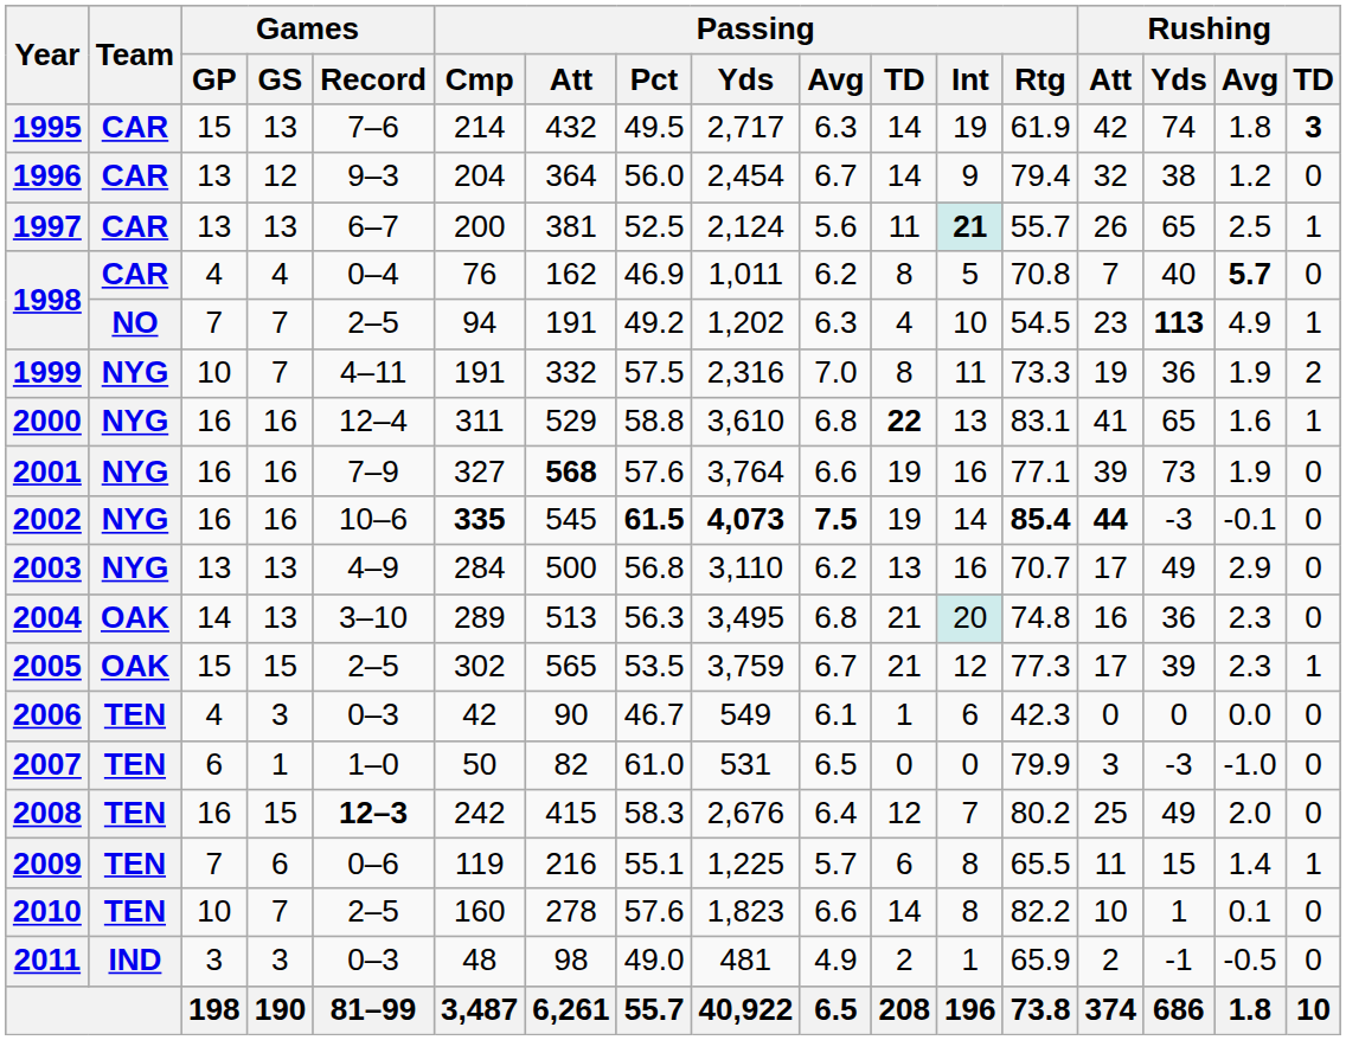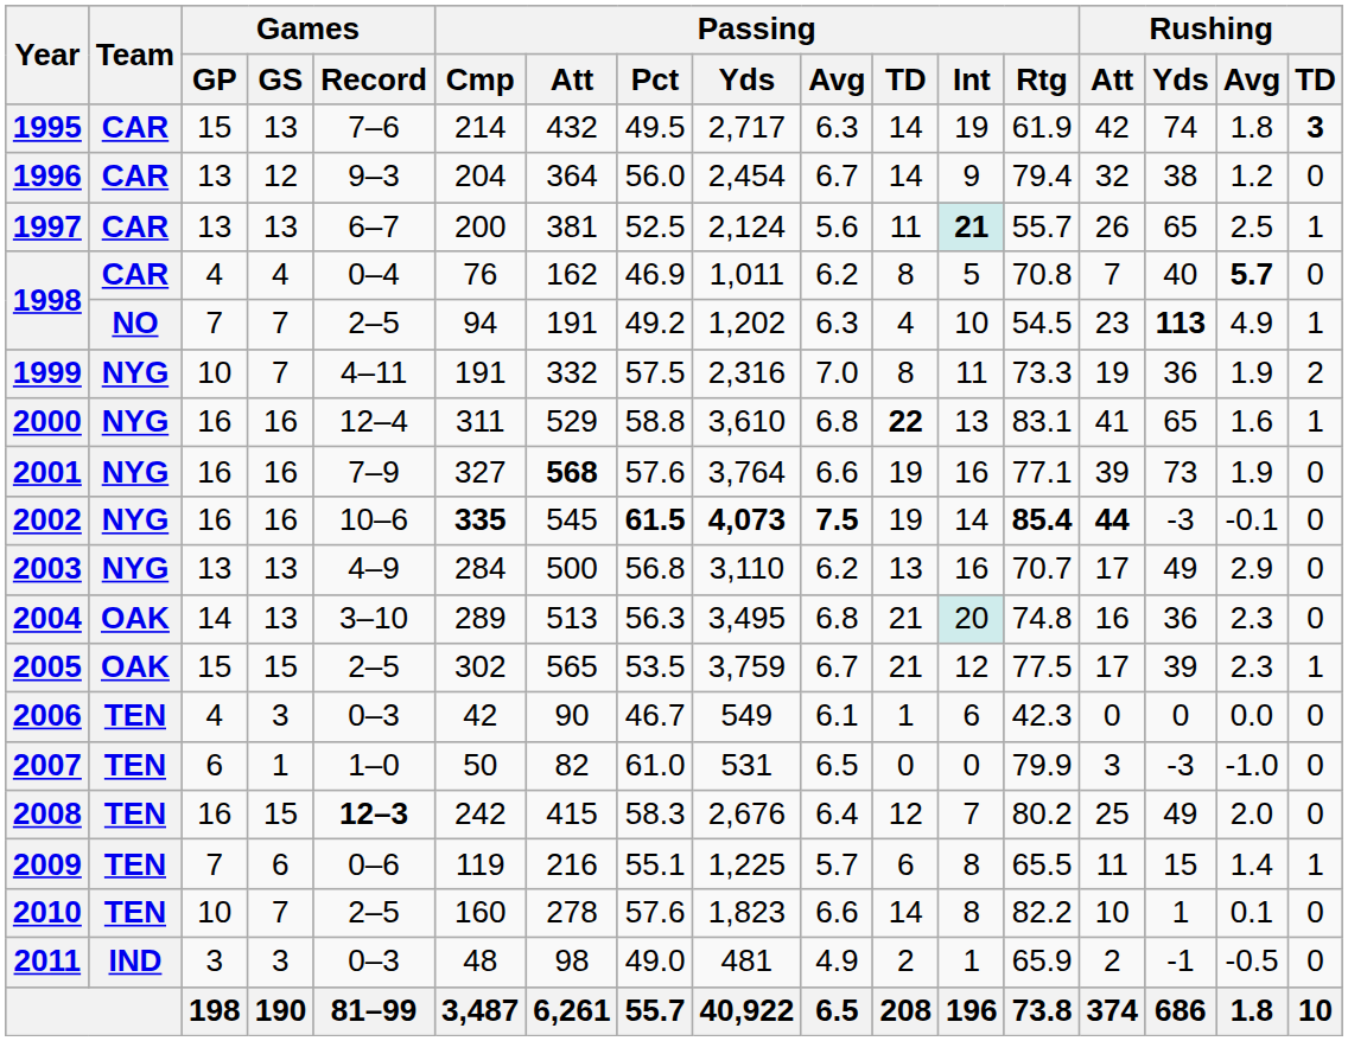 <table class="wikitable" style="text-align:center;">
 <tr>
 <th rowspan="2">Year</th>
 <th rowspan="2">Team</th>
 <th colspan="3">Games</th>
 <th colspan="8">Passing</th>
 <th colspan="4">Rushing</th>
 </tr>
 <tr>
 <th>GP</th>
 <th>GS</th>
 <th>Record</th>
 <th>Cmp</th>
 <th>Att</th>
 <th>Pct</th>
 <th>Yds</th>
 <th>Avg</th>
 <th>TD</th>
 <th>Int</th>
 <th>Rtg</th>
 <th>Att</th>
 <th>Yds</th>
 <th>Avg</th>
 <th>TD</th>
 </tr>
 <tr>
 <th><a href='#'>1995</a></th>
 <th><a href='#'>CAR</a></th>
 <td>15</td>
 <td>13</td>
 <td>7–6</td>
 <td>214</td>
 <td>432</td>
 <td>49.5</td>
 <td>2,717</td>
 <td>6.3</td>
 <td>14</td>
 <td>19</td>
 <td>61.9</td>
 <td>42</td>
 <td>74</td>
 <td>1.8</td>
 <td><strong>3</strong></td>
 </tr>
 <tr>
 <th><a href='#'>1996</a></th>
 <th><a href='#'>CAR</a></th>
 <td>13</td>
 <td>12</td>
 <td>9–3</td>
 <td>204</td>
 <td>364</td>
 <td>56.0</td>
 <td>2,454</td>
 <td>6.7</td>
 <td>14</td>
 <td>9</td>
 <td>79.4</td>
 <td>32</td>
 <td>38</td>
 <td>1.2</td>
 <td>0</td>
 </tr>
 <tr>
 <th><a href='#'>1997</a></th>
 <th><a href='#'>CAR</a></th>
 <td>13</td>
 <td>13</td>
 <td>6–7</td>
 <td>200</td>
 <td>381</td>
 <td>52.5</td>
 <td>2,124</td>
 <td>5.6</td>
 <td>11</td>
 <td style="background:#cfecec;"><strong>21</strong></td>
 <td>55.7</td>
 <td>26</td>
 <td>65</td>
 <td>2.5</td>
 <td>1</td>
 </tr>
 <tr>
 <th rowspan="2"><a href='#'>1998</a></th>
 <th><a href='#'>CAR</a></th>
 <td>4</td>
 <td>4</td>
 <td>0–4</td>
 <td>76</td>
 <td>162</td>
 <td>46.9</td>
 <td>1,011</td>
 <td>6.2</td>
 <td>8</td>
 <td>5</td>
 <td>70.8</td>
 <td>7</td>
 <td>40</td>
 <td><strong>5.7</strong></td>
 <td>0</td>
 </tr>
 <tr>
 <th><a href='#'>NO</a></th>
 <td>7</td>
 <td>7</td>
 <td>2–5</td>
 <td>94</td>
 <td>191</td>
 <td>49.2</td>
 <td>1,202</td>
 <td>6.3</td>
 <td>4</td>
 <td>10</td>
 <td>54.5</td>
 <td>23</td>
 <td><strong>113</strong></td>
 <td>4.9</td>
 <td>1</td>
 </tr>
 <tr>
 <th><a href='#'>1999</a></th>
 <th><a href='#'>NYG</a></th>
 <td>10</td>
 <td>7</td>
 <td>4–11</td>
 <td>191</td>
 <td>332</td>
 <td>57.5</td>
 <td>2,316</td>
 <td>7.0</td>
 <td>8</td>
 <td>11</td>
 <td>73.3</td>
 <td>19</td>
 <td>36</td>
 <td>1.9</td>
 <td>2</td>
 </tr>
 <tr>
 <th><a href='#'>2000</a></th>
 <th><a href='#'>NYG</a></th>
 <td>16</td>
 <td>16</td>
 <td>12–4</td>
 <td>311</td>
 <td>529</td>
 <td>58.8</td>
 <td>3,610</td>
 <td>6.8</td>
 <td><strong>22</strong></td>
 <td>13</td>
 <td>83.1</td>
 <td>41</td>
 <td>65</td>
 <td>1.6</td>
 <td>1</td>
 </tr>
 <tr>
 <th><a href='#'>2001</a></th>
 <th><a href='#'>NYG</a></th>
 <td>16</td>
 <td>16</td>
 <td>7–9</td>
 <td>327</td>
 <td><strong>568</strong></td>
 <td>57.6</td>
 <td>3,764</td>
 <td>6.6</td>
 <td>19</td>
 <td>16</td>
 <td>77.1</td>
 <td>39</td>
 <td>73</td>
 <td>1.9</td>
 <td>0</td>
 </tr>
 <tr>
 <th><a href='#'>2002</a></th>
 <th><a href='#'>NYG</a></th>
 <td>16</td>
 <td>16</td>
 <td>10–6</td>
 <td><strong>335</strong></td>
 <td>545</td>
 <td><strong>61.5</strong></td>
 <td><strong>4,073</strong></td>
 <td><strong>7.5</strong></td>
 <td>19</td>
 <td>14</td>
 <td><strong>85.4</strong></td>
 <td><strong>44</strong></td>
 <td>-3</td>
 <td>-0.1</td>
 <td>0</td>
 </tr>
 <tr>
 <th><a href='#'>2003</a></th>
 <th><a href='#'>NYG</a></th>
 <td>13</td>
 <td>13</td>
 <td>4–9</td>
 <td>284</td>
 <td>500</td>
 <td>56.8</td>
 <td>3,110</td>
 <td>6.2</td>
 <td>13</td>
 <td>16</td>
 <td>70.7</td>
 <td>17</td>
 <td>49</td>
 <td>2.9</td>
 <td>0</td>
 </tr>
 <tr>
 <th><a href='#'>2004</a></th>
 <th><a href='#'>OAK</a></th>
 <td>14</td>
 <td>13</td>
 <td>3–10</td>
 <td>289</td>
 <td>513</td>
 <td>56.3</td>
 <td>3,495</td>
 <td>6.8</td>
 <td>21</td>
 <td style="background:#cfecec;">20</td>
 <td>74.8</td>
 <td>16</td>
 <td>36</td>
 <td>2.3</td>
 <td>0</td>
 </tr>
 <tr>
 <th><a href='#'>2005</a></th>
 <th><a href='#'>OAK</a></th>
 <td>15</td>
 <td>15</td>
 <td>2–5</td>
 <td>302</td>
 <td>565</td>
 <td>53.5</td>
 <td>3,759</td>
 <td>6.7</td>
 <td>21</td>
 <td>12</td>
-<td>77.3</td>
+<td>77.5</td>
 <td>17</td>
 <td>39</td>
 <td>2.3</td>
 <td>1</td>
 </tr>
 <tr>
 <th><a href='#'>2006</a></th>
 <th><a href='#'>TEN</a></th>
 <td>4</td>
 <td>3</td>
 <td>0–3</td>
 <td>42</td>
 <td>90</td>
 <td>46.7</td>
 <td>549</td>
 <td>6.1</td>
 <td>1</td>
 <td>6</td>
 <td>42.3</td>
 <td>0</td>
 <td>0</td>
 <td>0.0</td>
 <td>0</td>
 </tr>
 <tr>
 <th><a href='#'>2007</a></th>
 <th><a href='#'>TEN</a></th>
 <td>6</td>
 <td>1</td>
 <td>1–0</td>
 <td>50</td>
 <td>82</td>
 <td>61.0</td>
 <td>531</td>
 <td>6.5</td>
 <td>0</td>
 <td>0</td>
 <td>79.9</td>
 <td>3</td>
 <td>-3</td>
 <td>-1.0</td>
 <td>0</td>
 </tr>
 <tr>
 <th><a href='#'>2008</a></th>
 <th><a href='#'>TEN</a></th>
 <td>16</td>
 <td>15</td>
 <td><strong>12–3</strong></td>
 <td>242</td>
 <td>415</td>
 <td>58.3</td>
 <td>2,676</td>
 <td>6.4</td>
 <td>12</td>
 <td>7</td>
 <td>80.2</td>
 <td>25</td>
 <td>49</td>
 <td>2.0</td>
 <td>0</td>
 </tr>
 <tr>
 <th><a href='#'>2009</a></th>
 <th><a href='#'>TEN</a></th>
 <td>7</td>
 <td>6</td>
 <td>0–6</td>
 <td>119</td>
 <td>216</td>
 <td>55.1</td>
 <td>1,225</td>
 <td>5.7</td>
 <td>6</td>
 <td>8</td>
 <td>65.5</td>
 <td>11</td>
 <td>15</td>
 <td>1.4</td>
 <td>1</td>
 </tr>
 <tr>
 <th><a href='#'>2010</a></th>
 <th><a href='#'>TEN</a></th>
 <td>10</td>
 <td>7</td>
 <td>2–5</td>
 <td>160</td>
 <td>278</td>
 <td>57.6</td>
 <td>1,823</td>
 <td>6.6</td>
 <td>14</td>
 <td>8</td>
 <td>82.2</td>
 <td>10</td>
 <td>1</td>
 <td>0.1</td>
 <td>0</td>
 </tr>
 <tr>
 <th><a href='#'>2011</a></th>
 <th><a href='#'>IND</a></th>
 <td>3</td>
 <td>3</td>
 <td>0–3</td>
 <td>48</td>
 <td>98</td>
 <td>49.0</td>
 <td>481</td>
 <td>4.9</td>
 <td>2</td>
 <td>1</td>
 <td>65.9</td>
 <td>2</td>
 <td>-1</td>
 <td>-0.5</td>
 <td>0</td>
 </tr>
 <tr>
 <th colspan="2"></th>
 <th>198</th>
 <th>190</th>
 <th>81–99</th>
 <th>3,487</th>
 <th>6,261</th>
 <th>55.7</th>
 <th>40,922</th>
 <th>6.5</th>
 <th>208</th>
 <th>196</th>
 <th>73.8</th>
 <th>374</th>
 <th>686</th>
 <th>1.8</th>
 <th>10</th>
 </tr>
 </table>
